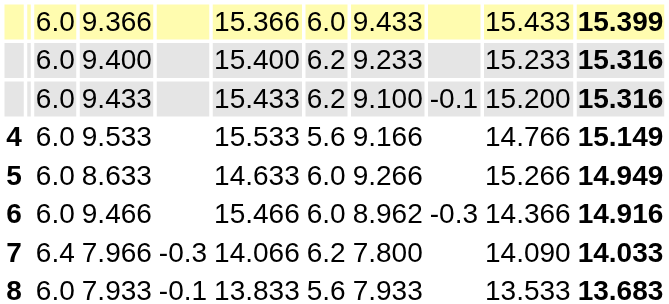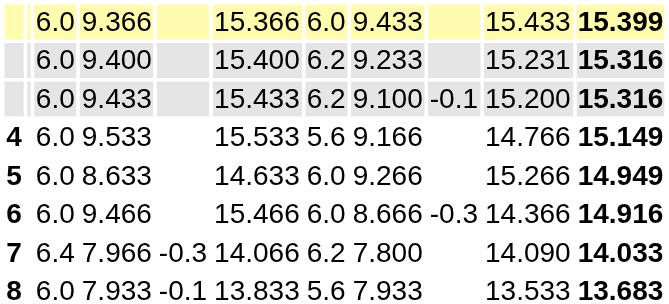 <table>
 <tr style="background:#fffcaf;">
 <th scope=row style="text-align:center"></th>
 <td style="text-align:left;"></td>
 <td>6.0</td>
 <td>9.366</td>
 <td></td>
 <td>15.366</td>
 <td>6.0</td>
 <td>9.433</td>
 <td></td>
 <td>15.433</td>
 <td><strong>15.399</strong></td>
 </tr>
 <tr style="background:#e5e5e5;">
 <th scope=row style="text-align:center"></th>
 <td style="text-align:left;"></td>
 <td>6.0</td>
 <td>9.400</td>
 <td></td>
 <td>15.400</td>
 <td>6.2</td>
 <td>9.233</td>
 <td></td>
-<td>15.233</td>
+<td>15.231</td>
 <td><strong>15.316</strong></td>
 </tr>
 <tr style="background:#e5e5e5;">
 <th scope=row style="text-align:center"></th>
 <td style="text-align:left;"></td>
 <td>6.0</td>
 <td>9.433</td>
 <td></td>
 <td>15.433</td>
 <td>6.2</td>
 <td>9.100</td>
 <td>-0.1</td>
 <td>15.200</td>
 <td><strong>15.316</strong></td>
 </tr>
 <tr>
 <th scope=row style="text-align:center">4</th>
 <td style="text-align:left;"></td>
 <td>6.0</td>
 <td>9.533</td>
 <td></td>
 <td>15.533</td>
 <td>5.6</td>
 <td>9.166</td>
 <td></td>
 <td>14.766</td>
 <td><strong>15.149</strong></td>
 </tr>
 <tr>
 <th scope=row style="text-align:center">5</th>
 <td style="text-align:left;"></td>
 <td>6.0</td>
 <td>8.633</td>
 <td></td>
 <td>14.633</td>
 <td>6.0</td>
 <td>9.266</td>
 <td></td>
 <td>15.266</td>
 <td><strong>14.949</strong></td>
 </tr>
 <tr>
 <th scope=row style="text-align:center">6</th>
 <td style="text-align:left;"></td>
 <td>6.0</td>
 <td>9.466</td>
 <td></td>
 <td>15.466</td>
 <td>6.0</td>
-<td>8.962</td>
+<td>8.666</td>
 <td>-0.3</td>
 <td>14.366</td>
 <td><strong>14.916</strong></td>
 </tr>
 <tr>
 <th scope=row style="text-align:center">7</th>
 <td style="text-align:left;"></td>
 <td>6.4</td>
 <td>7.966</td>
 <td>-0.3</td>
 <td>14.066</td>
 <td>6.2</td>
 <td>7.800</td>
 <td></td>
 <td>14.090</td>
 <td><strong>14.033</strong></td>
 </tr>
 <tr>
 <th scope=row style="text-align:center">8</th>
 <td style="text-align:left;"></td>
 <td>6.0</td>
 <td>7.933</td>
 <td>-0.1</td>
 <td>13.833</td>
 <td>5.6</td>
 <td>7.933</td>
 <td></td>
 <td>13.533</td>
 <td><strong>13.683</strong></td>
 </tr>
 <tr>
 </tr>
 </table>
